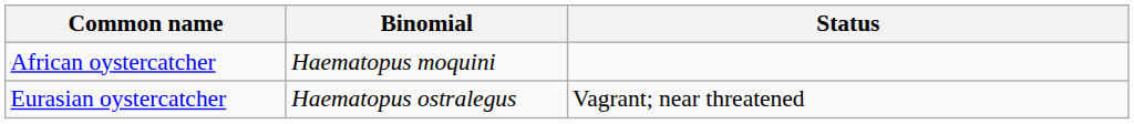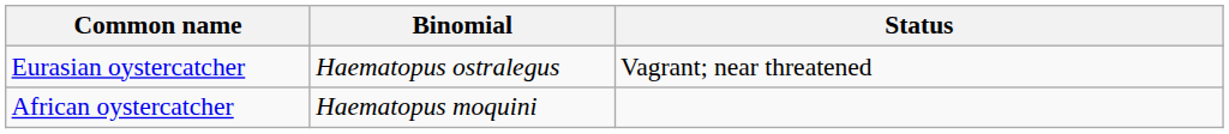 <table width=60% class="wikitable">
 <tr>
 <th width=25%>Common name</th>
 <th width=25%>Binomial</th>
 <th width=50%>Status</th>
 </tr>
 <tr>
+<td><a href='#'>Eurasian oystercatcher</a></td>
+<td><em>Haematopus ostralegus</em></td>
+<td>Vagrant; near threatened</td>
+</tr>
+<tr>
 <td><a href='#'>African oystercatcher</a></td>
 <td><em>Haematopus moquini</em></td>
 <td></td>
 </tr>
-<tr>
-<td><a href='#'>Eurasian oystercatcher</a></td>
-<td><em>Haematopus ostralegus</em></td>
-<td>Vagrant; near threatened</td>
-</tr>
 </table>
